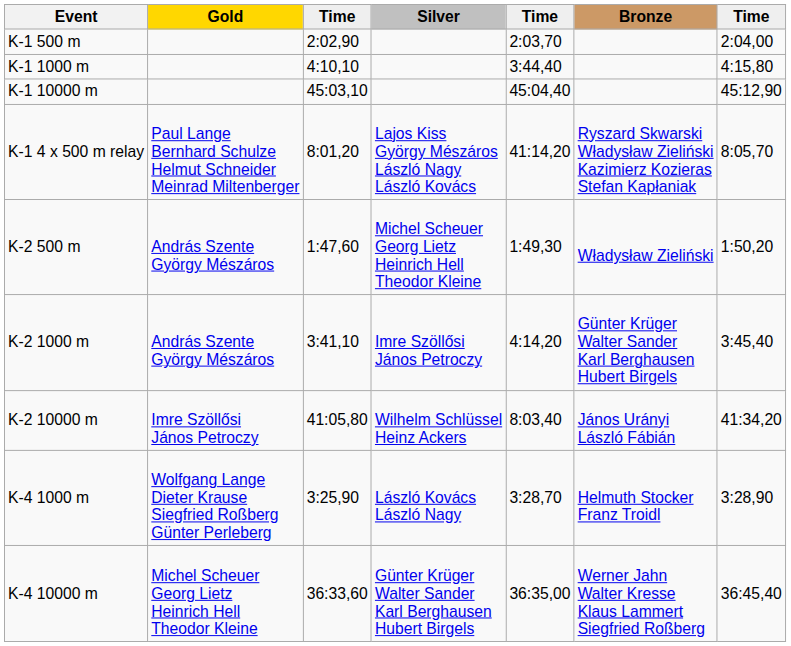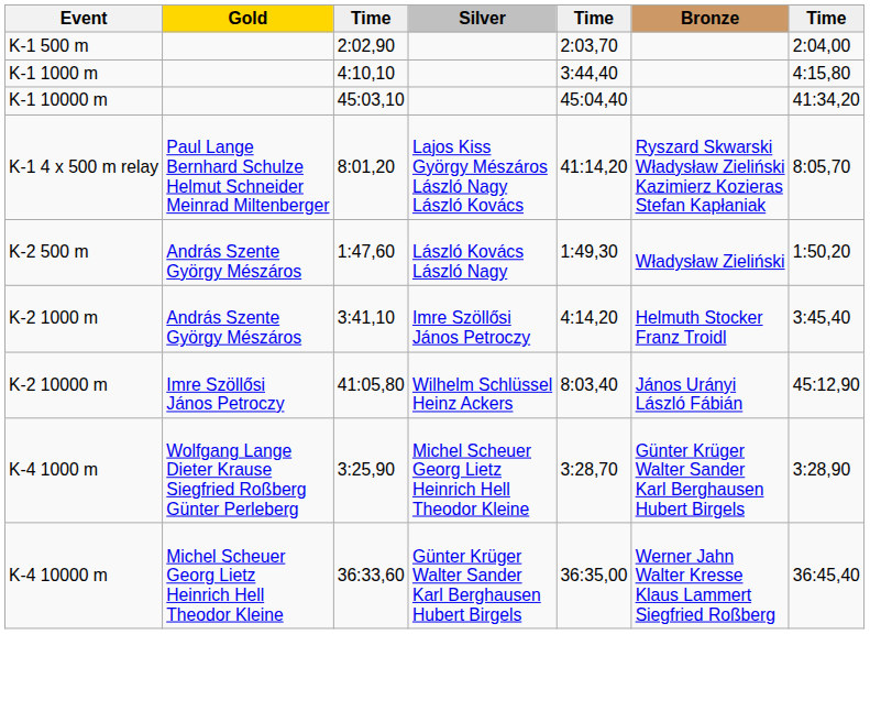 <table class="wikitable">
 <tr>
 <th>Event</th>
 <td align=center bgcolor="gold"><strong>Gold</strong></td>
 <td align=center bgcolor="EFEFEF"><strong>Time</strong></td>
 <td align=center bgcolor="silver"><strong>Silver</strong></td>
 <td align=center bgcolor="EFEFEF"><strong>Time</strong></td>
 <td align=center bgcolor="CC9966"><strong>Bronze</strong></td>
 <td align=center bgcolor="EFEFEF"><strong>Time</strong></td>
 </tr>
 <tr>
 <td>K-1 500 m</td>
 <td></td>
 <td>2:02,90</td>
 <td></td>
 <td>2:03,70</td>
 <td></td>
 <td>2:04,00</td>
 </tr>
 <tr>
 <td>K-1 1000 m</td>
 <td></td>
 <td>4:10,10</td>
 <td></td>
 <td>3:44,40</td>
 <td></td>
 <td>4:15,80</td>
 </tr>
 <tr>
 <td>K-1 10000 m</td>
 <td></td>
 <td>45:03,10</td>
 <td></td>
 <td>45:04,40</td>
 <td></td>
-<td>45:12,90</td>
+<td>41:34,20</td>
 </tr>
 <tr>
 <td>K-1 4 x 500 m relay</td>
 <td><br><a href='#'>Paul Lange</a><br><a href='#'>Bernhard Schulze</a><br><a href='#'>Helmut Schneider</a><br><a href='#'>Meinrad Miltenberger</a></td>
 <td>8:01,20</td>
 <td><br><a href='#'>Lajos Kiss</a><br><a href='#'>György Mészáros</a><br><a href='#'>László Nagy</a><br><a href='#'>László Kovács</a></td>
 <td>41:14,20</td>
 <td><br><a href='#'>Ryszard Skwarski</a><br><a href='#'>Władysław Zieliński</a><br><a href='#'>Kazimierz Kozieras</a><br><a href='#'>Stefan Kapłaniak</a></td>
 <td>8:05,70</td>
 </tr>
 <tr>
 <td>K-2 500 m</td>
 <td><br><a href='#'>András Szente</a><br><a href='#'>György Mészáros</a></td>
 <td>1:47,60</td>
-<td><br><a href='#'>Michel Scheuer</a><br><a href='#'>Georg Lietz</a><br><a href='#'>Heinrich Hell</a><br><a href='#'>Theodor Kleine</a></td>
+<td><br><a href='#'>László Kovács</a><br><a href='#'>László Nagy</a></td>
 <td>1:49,30</td>
 <td><br><a href='#'>Władysław Zieliński</a><br></td>
 <td>1:50,20</td>
 </tr>
 <tr>
 <td>K-2 1000 m</td>
 <td><br><a href='#'>András Szente</a><br><a href='#'>György Mészáros</a></td>
 <td>3:41,10</td>
 <td><br><a href='#'>Imre Szöllősi</a><br><a href='#'>János Petroczy</a></td>
 <td>4:14,20</td>
-<td><br><a href='#'>Günter Krüger</a><br><a href='#'>Walter Sander</a><br><a href='#'>Karl Berghausen</a><br><a href='#'>Hubert Birgels</a></td>
+<td><br><a href='#'>Helmuth Stocker</a><br><a href='#'>Franz Troidl</a></td>
 <td>3:45,40</td>
 </tr>
 <tr>
 <td>K-2 10000 m</td>
 <td><br><a href='#'>Imre Szöllősi</a><br><a href='#'>János Petroczy</a></td>
 <td>41:05,80</td>
 <td><br><a href='#'>Wilhelm Schlüssel</a><br><a href='#'>Heinz Ackers</a></td>
 <td>8:03,40</td>
 <td><br><a href='#'>János Urányi</a><br><a href='#'>László Fábián</a></td>
-<td>41:34,20</td>
+<td>45:12,90</td>
 </tr>
 <tr>
 <td>K-4 1000 m</td>
 <td><br><a href='#'>Wolfgang Lange</a><br><a href='#'>Dieter Krause</a><br><a href='#'>Siegfried Roßberg</a><br><a href='#'>Günter Perleberg</a></td>
 <td>3:25,90</td>
-<td><br><a href='#'>László Kovács</a><br><a href='#'>László Nagy</a></td>
+<td><br><a href='#'>Michel Scheuer</a><br><a href='#'>Georg Lietz</a><br><a href='#'>Heinrich Hell</a><br><a href='#'>Theodor Kleine</a></td>
 <td>3:28,70</td>
-<td><br><a href='#'>Helmuth Stocker</a><br><a href='#'>Franz Troidl</a></td>
+<td><br><a href='#'>Günter Krüger</a><br><a href='#'>Walter Sander</a><br><a href='#'>Karl Berghausen</a><br><a href='#'>Hubert Birgels</a></td>
 <td>3:28,90</td>
 </tr>
 <tr>
 <td>K-4 10000 m</td>
 <td><br><a href='#'>Michel Scheuer</a><br><a href='#'>Georg Lietz</a><br><a href='#'>Heinrich Hell</a><br><a href='#'>Theodor Kleine</a></td>
 <td>36:33,60</td>
 <td><br><a href='#'>Günter Krüger</a><br><a href='#'>Walter Sander</a><br><a href='#'>Karl Berghausen</a><br><a href='#'>Hubert Birgels</a></td>
 <td>36:35,00</td>
 <td><br><a href='#'>Werner Jahn</a><br><a href='#'>Walter Kresse</a><br><a href='#'>Klaus Lammert</a><br><a href='#'>Siegfried Roßberg</a></td>
 <td>36:45,40</td>
 </tr>
 </table>
